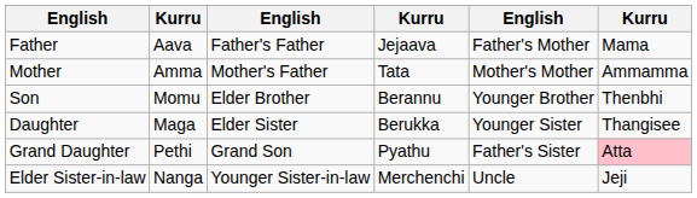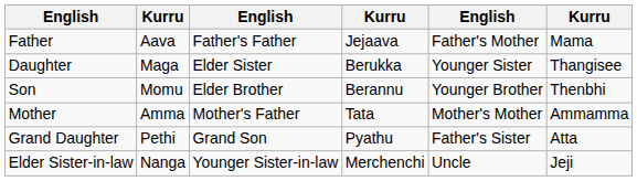 <table class="wikitable">
 <tr>
 <th>English</th>
 <th>Kurru</th>
 <th>English</th>
 <th>Kurru</th>
 <th>English</th>
 <th>Kurru</th>
 </tr>
 <tr>
 <td>Father</td>
 <td>Aava</td>
 <td>Father's Father</td>
 <td>Jejaava</td>
 <td>Father's Mother</td>
 <td>Mama</td>
 </tr>
 <tr>
-<td>Mother</td>
-<td>Amma</td>
-<td>Mother's Father</td>
-<td>Tata</td>
-<td>Mother's Mother</td>
-<td>Ammamma</td>
+<td>Daughter</td>
+<td>Maga</td>
+<td>Elder Sister</td>
+<td>Berukka</td>
+<td>Younger Sister</td>
+<td>Thangisee</td>
 </tr>
 <tr>
 <td>Son</td>
 <td>Momu</td>
 <td>Elder Brother</td>
 <td>Berannu</td>
 <td>Younger Brother</td>
 <td>Thenbhi</td>
 </tr>
 <tr>
-<td>Daughter</td>
-<td>Maga</td>
-<td>Elder Sister</td>
-<td>Berukka</td>
-<td>Younger Sister</td>
-<td>Thangisee</td>
+<td>Mother</td>
+<td>Amma</td>
+<td>Mother's Father</td>
+<td>Tata</td>
+<td>Mother's Mother</td>
+<td>Ammamma</td>
 </tr>
 <tr>
 <td>Grand Daughter</td>
 <td>Pethi</td>
 <td>Grand Son</td>
 <td>Pyathu</td>
 <td>Father's Sister</td>
-<td style="background: pink;">Atta</td>
+<td>Atta</td>
 </tr>
 <tr>
 <td>Elder Sister-in-law</td>
 <td>Nanga</td>
 <td>Younger Sister-in-law</td>
 <td>Merchenchi</td>
 <td>Uncle</td>
 <td>Jeji</td>
 </tr>
 </table>
